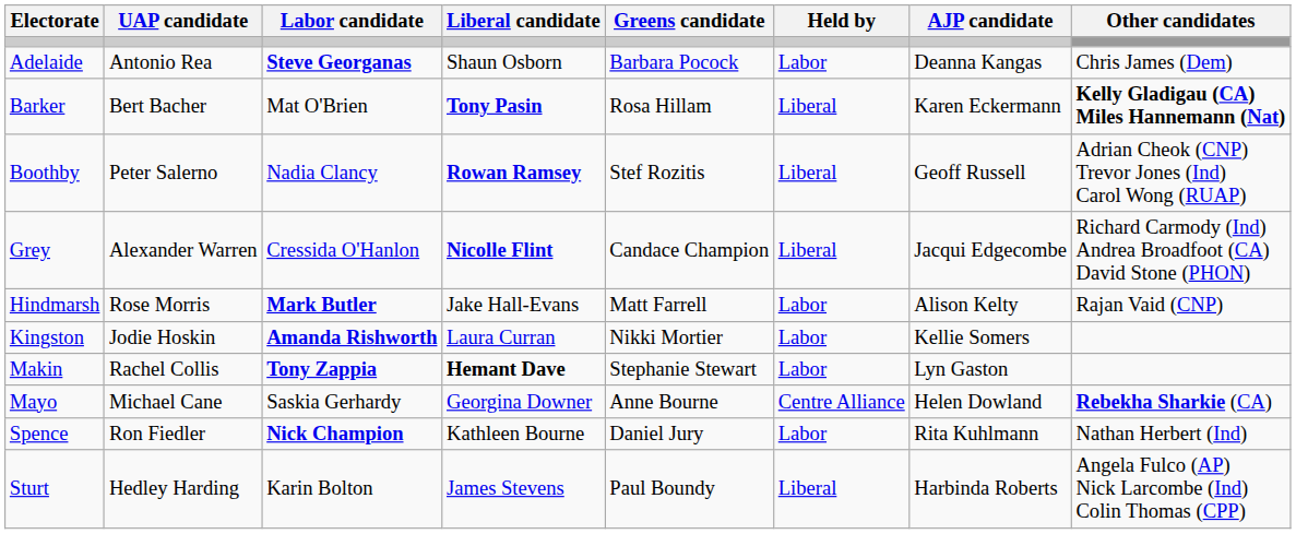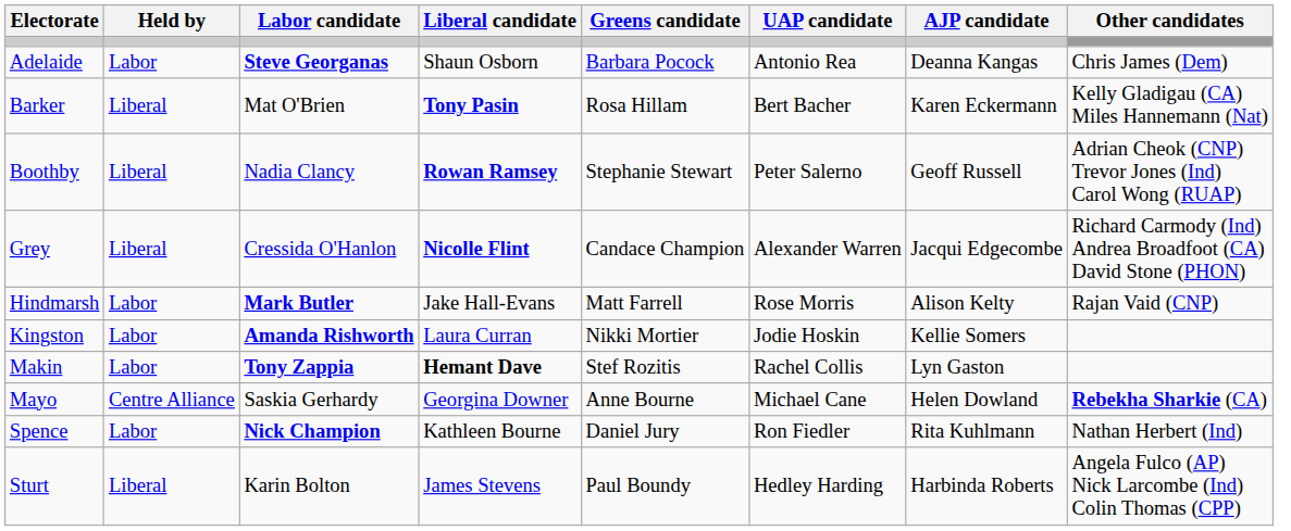 <table class="wikitable">
 <tr>
 <th>Electorate</th>
-<th><a href='#'>UAP</a> candidate</th>
+<th>Held by</th>
 <th><a href='#'>Labor</a> candidate</th>
 <th><a href='#'>Liberal</a> candidate</th>
 <th><a href='#'>Greens</a> candidate</th>
-<th>Held by</th>
+<th><a href='#'>UAP</a> candidate</th>
 <th><a href='#'>AJP</a> candidate</th>
 <th>Other candidates</th>
 </tr>
 <tr style="background:#ccc;">
 <td></td>
 <td></td>
 <td></td>
 <td></td>
 <td></td>
 <td></td>
 <td></td>
 <td style="background:#999;"></td>
 </tr>
 <tr>
 <td><a href='#'>Adelaide</a></td>
-<td>Antonio Rea</td>
+<td><a href='#'>Labor</a></td>
 <td><strong><a href='#'>Steve Georganas</a></strong></td>
 <td>Shaun Osborn</td>
 <td><a href='#'>Barbara Pocock</a></td>
-<td><a href='#'>Labor</a></td>
+<td>Antonio Rea</td>
 <td>Deanna Kangas</td>
 <td>Chris James (<a href='#'>Dem</a>)</td>
 </tr>
 <tr>
 <td><a href='#'>Barker</a></td>
-<td>Bert Bacher</td>
+<td><a href='#'>Liberal</a></td>
 <td>Mat O'Brien</td>
 <td><strong><a href='#'>Tony Pasin</a></strong></td>
 <td>Rosa Hillam</td>
-<td><a href='#'>Liberal</a></td>
+<td>Bert Bacher</td>
 <td>Karen Eckermann</td>
-<td><strong>Kelly Gladigau (<a href='#'>CA</a>) <br>Miles Hannemann (<a href='#'>Nat</a>)</strong></td>
+<td>Kelly Gladigau (<a href='#'>CA</a>) <br>Miles Hannemann (<a href='#'>Nat</a>)</td>
 </tr>
 <tr>
 <td><a href='#'>Boothby</a></td>
-<td>Peter Salerno</td>
+<td><a href='#'>Liberal</a></td>
 <td><a href='#'>Nadia Clancy</a></td>
 <td><strong><a href='#'>Rowan Ramsey</a></strong></td>
-<td>Stef Rozitis</td>
-<td><a href='#'>Liberal</a></td>
+<td>Stephanie Stewart</td>
+<td>Peter Salerno</td>
 <td>Geoff Russell</td>
 <td>Adrian Cheok (<a href='#'>CNP</a>)<br>Trevor Jones (<a href='#'>Ind</a>)<br>Carol Wong (<a href='#'>RUAP</a>)</td>
 </tr>
 <tr>
 <td><a href='#'>Grey</a></td>
-<td>Alexander Warren</td>
+<td><a href='#'>Liberal</a></td>
 <td><a href='#'>Cressida O'Hanlon</a></td>
 <td><strong><a href='#'>Nicolle Flint</a></strong></td>
 <td>Candace Champion</td>
-<td><a href='#'>Liberal</a></td>
+<td>Alexander Warren</td>
 <td>Jacqui Edgecombe</td>
 <td>Richard Carmody (<a href='#'>Ind</a>)<br>Andrea Broadfoot (<a href='#'>CA</a>) <br>David Stone (<a href='#'>PHON</a>)</td>
 </tr>
 <tr>
 <td><a href='#'>Hindmarsh</a></td>
-<td>Rose Morris</td>
+<td><a href='#'>Labor</a></td>
 <td><strong><a href='#'>Mark Butler</a></strong></td>
 <td>Jake Hall-Evans</td>
 <td>Matt Farrell</td>
-<td><a href='#'>Labor</a></td>
+<td>Rose Morris</td>
 <td>Alison Kelty</td>
 <td>Rajan Vaid (<a href='#'>CNP</a>)</td>
 </tr>
 <tr>
 <td><a href='#'>Kingston</a></td>
-<td>Jodie Hoskin</td>
+<td><a href='#'>Labor</a></td>
 <td><strong><a href='#'>Amanda Rishworth</a></strong></td>
 <td><a href='#'>Laura Curran</a></td>
 <td>Nikki Mortier</td>
-<td><a href='#'>Labor</a></td>
+<td>Jodie Hoskin</td>
 <td>Kellie Somers</td>
 <td></td>
 </tr>
 <tr>
 <td><a href='#'>Makin</a></td>
-<td>Rachel Collis</td>
+<td><a href='#'>Labor</a></td>
 <td><strong><a href='#'>Tony Zappia</a></strong></td>
 <td><strong>Hemant Dave</strong></td>
-<td>Stephanie Stewart</td>
-<td><a href='#'>Labor</a></td>
+<td>Stef Rozitis</td>
+<td>Rachel Collis</td>
 <td>Lyn Gaston</td>
 <td></td>
 </tr>
 <tr>
 <td><a href='#'>Mayo</a></td>
-<td>Michael Cane</td>
+<td><a href='#'>Centre Alliance</a></td>
 <td>Saskia Gerhardy</td>
 <td><a href='#'>Georgina Downer</a></td>
 <td>Anne Bourne</td>
-<td><a href='#'>Centre Alliance</a></td>
+<td>Michael Cane</td>
 <td>Helen Dowland</td>
 <td><strong><a href='#'>Rebekha Sharkie</a></strong> (<a href='#'>CA</a>)</td>
 </tr>
 <tr>
 <td><a href='#'>Spence</a></td>
-<td>Ron Fiedler</td>
+<td><a href='#'>Labor</a></td>
 <td><strong><a href='#'>Nick Champion</a></strong></td>
 <td>Kathleen Bourne</td>
 <td>Daniel Jury</td>
-<td><a href='#'>Labor</a></td>
+<td>Ron Fiedler</td>
 <td>Rita Kuhlmann</td>
 <td>Nathan Herbert (<a href='#'>Ind</a>)</td>
 </tr>
 <tr>
 <td><a href='#'>Sturt</a></td>
-<td>Hedley Harding</td>
+<td><a href='#'>Liberal</a></td>
 <td>Karin Bolton</td>
 <td><a href='#'>James Stevens</a></td>
 <td>Paul Boundy</td>
-<td><a href='#'>Liberal</a></td>
+<td>Hedley Harding</td>
 <td>Harbinda Roberts</td>
 <td>Angela Fulco (<a href='#'>AP</a>)<br>Nick Larcombe (<a href='#'>Ind</a>)<br>Colin Thomas (<a href='#'>CPP</a>)</td>
 </tr>
 </table>
